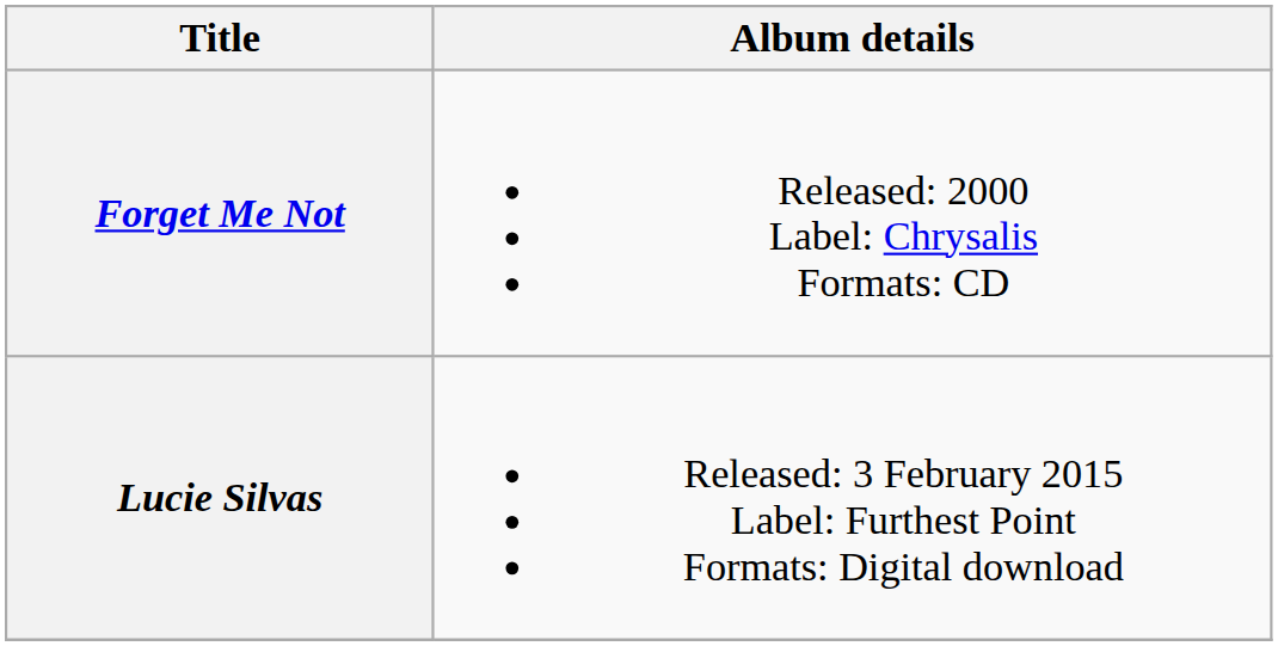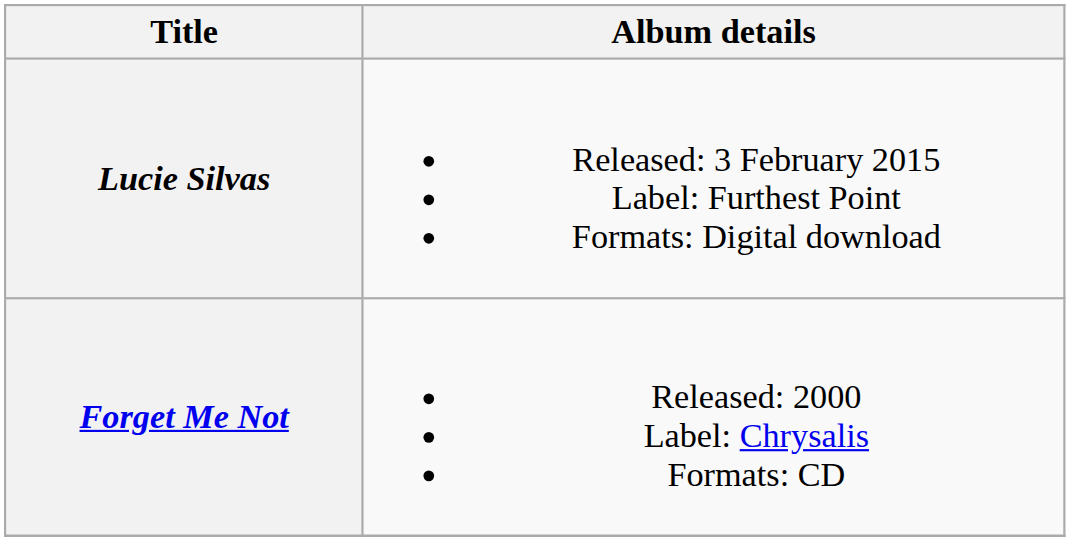 <table class="wikitable plainrowheaders" style="text-align:center;" border="1">
 <tr>
 <th scope="col" style="width:10em;">Title</th>
 <th scope="col" style="width:20em;">Album details</th>
 </tr>
 <tr>
+<th scope="row"><em>Lucie Silvas</em></th>
+<td><br><ul><li>Released: 3 February 2015</li><li>Label: Furthest Point</li><li>Formats: Digital download</li></ul></td>
+</tr>
+<tr>
 <th scope="row"><em><a href='#'>Forget Me Not</a></em></th>
 <td><br><ul><li>Released: 2000</li><li>Label: <a href='#'>Chrysalis</a></li><li>Formats: CD</li></ul></td>
 </tr>
 <tr>
-<th scope="row"><em>Lucie Silvas</em></th>
-<td><br><ul><li>Released: 3 February 2015</li><li>Label: Furthest Point</li><li>Formats: Digital download</li></ul></td>
-</tr>
-<tr>
 </tr>
 </table>
